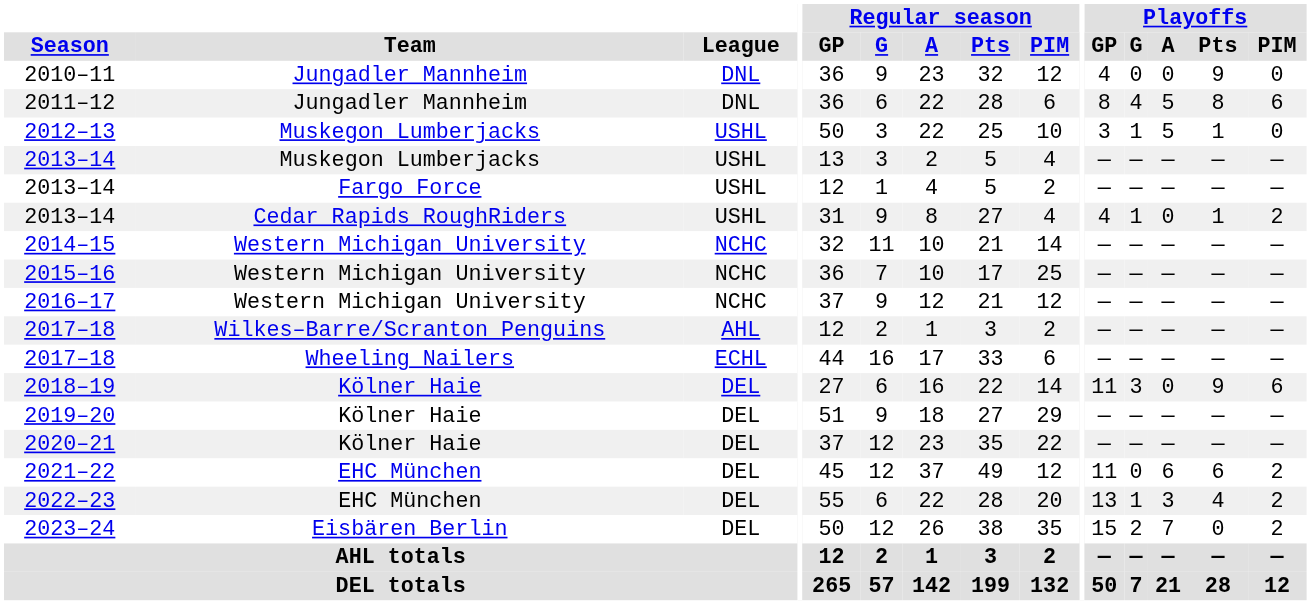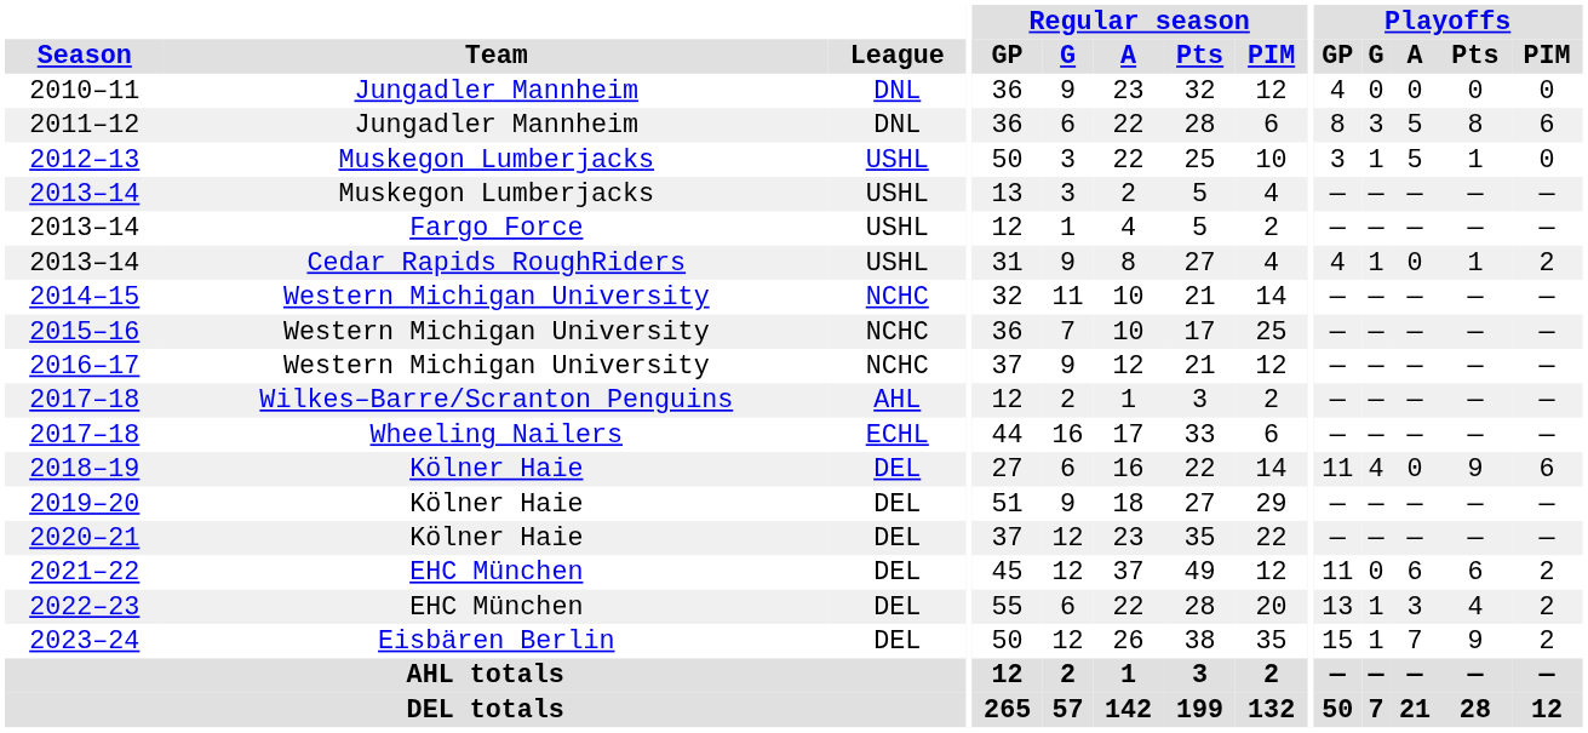 <table border="0" cellpadding="1" cellspacing="0" style="text-align:center; width:60em">
 <tr bgcolor="#e0e0e0">
 <th colspan="3" bgcolor="#ffffff"></th>
 <th rowspan="99" bgcolor="#ffffff"></th>
 <th colspan="5"><a href='#'>Regular season</a></th>
 <th rowspan="99" bgcolor="#ffffff"></th>
 <th colspan="5"><a href='#'>Playoffs</a></th>
 </tr>
 <tr bgcolor="#e0e0e0">
 <th><a href='#'>Season</a></th>
 <th>Team</th>
 <th>League</th>
 <th>GP</th>
 <th><a href='#'>G</a></th>
 <th><a href='#'>A</a></th>
 <th><a href='#'>Pts</a></th>
 <th><a href='#'>PIM</a></th>
 <th>GP</th>
 <th>G</th>
 <th>A</th>
 <th>Pts</th>
 <th>PIM</th>
 </tr>
 <tr>
 <td>2010–11</td>
 <td><a href='#'>Jungadler Mannheim</a></td>
 <td><a href='#'>DNL</a></td>
 <td>36</td>
 <td>9</td>
 <td>23</td>
 <td>32</td>
 <td>12</td>
 <td>4</td>
 <td>0</td>
 <td>0</td>
-<td>9</td>
+<td>0</td>
 <td>0</td>
 </tr>
 <tr bgcolor="#f0f0f0">
 <td>2011–12</td>
 <td>Jungadler Mannheim</td>
 <td>DNL</td>
 <td>36</td>
 <td>6</td>
 <td>22</td>
 <td>28</td>
 <td>6</td>
 <td>8</td>
-<td>4</td>
+<td>3</td>
 <td>5</td>
 <td>8</td>
 <td>6</td>
 </tr>
 <tr>
 <td><a href='#'>2012–13</a></td>
 <td><a href='#'>Muskegon Lumberjacks</a></td>
 <td><a href='#'>USHL</a></td>
 <td>50</td>
 <td>3</td>
 <td>22</td>
 <td>25</td>
 <td>10</td>
 <td>3</td>
 <td>1</td>
 <td>5</td>
 <td>1</td>
 <td>0</td>
 </tr>
 <tr bgcolor="#f0f0f0">
 <td><a href='#'>2013–14</a></td>
 <td>Muskegon Lumberjacks</td>
 <td>USHL</td>
 <td>13</td>
 <td>3</td>
 <td>2</td>
 <td>5</td>
 <td>4</td>
 <td>—</td>
 <td>—</td>
 <td>—</td>
 <td>—</td>
 <td>—</td>
 </tr>
 <tr>
 <td>2013–14</td>
 <td><a href='#'>Fargo Force</a></td>
 <td>USHL</td>
 <td>12</td>
 <td>1</td>
 <td>4</td>
 <td>5</td>
 <td>2</td>
 <td>—</td>
 <td>—</td>
 <td>—</td>
 <td>—</td>
 <td>—</td>
 </tr>
 <tr bgcolor="#f0f0f0">
 <td>2013–14</td>
 <td><a href='#'>Cedar Rapids RoughRiders</a></td>
 <td>USHL</td>
 <td>31</td>
 <td>9</td>
 <td>8</td>
 <td>27</td>
 <td>4</td>
 <td>4</td>
 <td>1</td>
 <td>0</td>
 <td>1</td>
 <td>2</td>
 </tr>
 <tr>
 <td><a href='#'>2014–15</a></td>
 <td><a href='#'>Western Michigan University</a></td>
 <td><a href='#'>NCHC</a></td>
 <td>32</td>
 <td>11</td>
 <td>10</td>
 <td>21</td>
 <td>14</td>
 <td>—</td>
 <td>—</td>
 <td>—</td>
 <td>—</td>
 <td>—</td>
 </tr>
 <tr bgcolor="#f0f0f0">
 <td><a href='#'>2015–16</a></td>
 <td>Western Michigan University</td>
 <td>NCHC</td>
 <td>36</td>
 <td>7</td>
 <td>10</td>
 <td>17</td>
 <td>25</td>
 <td>—</td>
 <td>—</td>
 <td>—</td>
 <td>—</td>
 <td>—</td>
 </tr>
 <tr>
 <td><a href='#'>2016–17</a></td>
 <td>Western Michigan University</td>
 <td>NCHC</td>
 <td>37</td>
 <td>9</td>
 <td>12</td>
 <td>21</td>
 <td>12</td>
 <td>—</td>
 <td>—</td>
 <td>—</td>
 <td>—</td>
 <td>—</td>
 </tr>
 <tr bgcolor="#f0f0f0">
 <td><a href='#'>2017–18</a></td>
 <td><a href='#'>Wilkes–Barre/Scranton Penguins</a></td>
 <td><a href='#'>AHL</a></td>
 <td>12</td>
 <td>2</td>
 <td>1</td>
 <td>3</td>
 <td>2</td>
 <td>—</td>
 <td>—</td>
 <td>—</td>
 <td>—</td>
 <td>—</td>
 </tr>
 <tr>
 <td><a href='#'>2017–18</a></td>
 <td><a href='#'>Wheeling Nailers</a></td>
 <td><a href='#'>ECHL</a></td>
 <td>44</td>
 <td>16</td>
 <td>17</td>
 <td>33</td>
 <td>6</td>
 <td>—</td>
 <td>—</td>
 <td>—</td>
 <td>—</td>
 <td>—</td>
 </tr>
 <tr bgcolor="#f0f0f0">
 <td><a href='#'>2018–19</a></td>
 <td><a href='#'>Kölner Haie</a></td>
 <td><a href='#'>DEL</a></td>
 <td>27</td>
 <td>6</td>
 <td>16</td>
 <td>22</td>
 <td>14</td>
 <td>11</td>
-<td>3</td>
+<td>4</td>
 <td>0</td>
 <td>9</td>
 <td>6</td>
 </tr>
 <tr>
 <td><a href='#'>2019–20</a></td>
 <td>Kölner Haie</td>
 <td>DEL</td>
 <td>51</td>
 <td>9</td>
 <td>18</td>
 <td>27</td>
 <td>29</td>
 <td>—</td>
 <td>—</td>
 <td>—</td>
 <td>—</td>
 <td>—</td>
 </tr>
 <tr bgcolor="#f0f0f0">
 <td><a href='#'>2020–21</a></td>
 <td>Kölner Haie</td>
 <td>DEL</td>
 <td>37</td>
 <td>12</td>
 <td>23</td>
 <td>35</td>
 <td>22</td>
 <td>—</td>
 <td>—</td>
 <td>—</td>
 <td>—</td>
 <td>—</td>
 </tr>
 <tr>
 <td><a href='#'>2021–22</a></td>
 <td><a href='#'>EHC München</a></td>
 <td>DEL</td>
 <td>45</td>
 <td>12</td>
 <td>37</td>
 <td>49</td>
 <td>12</td>
 <td>11</td>
 <td>0</td>
 <td>6</td>
 <td>6</td>
 <td>2</td>
 </tr>
 <tr bgcolor="#f0f0f0">
 <td><a href='#'>2022–23</a></td>
 <td>EHC München</td>
 <td>DEL</td>
 <td>55</td>
 <td>6</td>
 <td>22</td>
 <td>28</td>
 <td>20</td>
 <td>13</td>
 <td>1</td>
 <td>3</td>
 <td>4</td>
 <td>2</td>
 </tr>
 <tr>
 <td><a href='#'>2023–24</a></td>
 <td><a href='#'>Eisbären Berlin</a></td>
 <td>DEL</td>
 <td>50</td>
 <td>12</td>
 <td>26</td>
 <td>38</td>
 <td>35</td>
 <td>15</td>
-<td>2</td>
+<td>1</td>
 <td>7</td>
-<td>0</td>
+<td>9</td>
 <td>2</td>
 </tr>
 <tr bgcolor="#e0e0e0">
 <th colspan="3">AHL totals</th>
 <th>12</th>
 <th>2</th>
 <th>1</th>
 <th>3</th>
 <th>2</th>
 <th>—</th>
 <th>—</th>
 <th>—</th>
 <th>—</th>
 <th>—</th>
 </tr>
 <tr bgcolor="#e0e0e0">
 <th colspan="3">DEL totals</th>
 <th>265</th>
 <th>57</th>
 <th>142</th>
 <th>199</th>
 <th>132</th>
 <th>50</th>
 <th>7</th>
 <th>21</th>
 <th>28</th>
 <th>12</th>
 </tr>
 </table>
